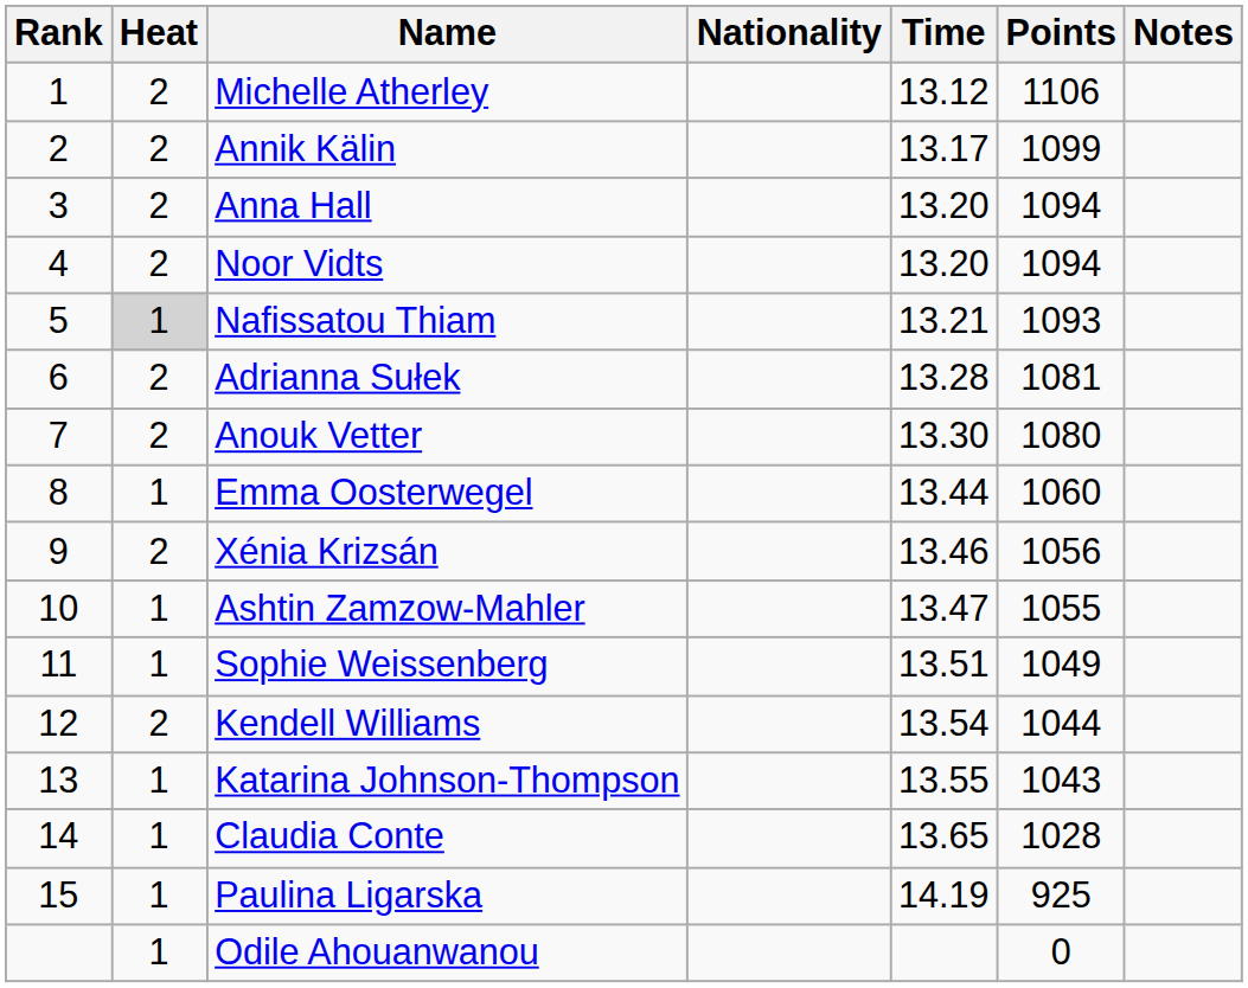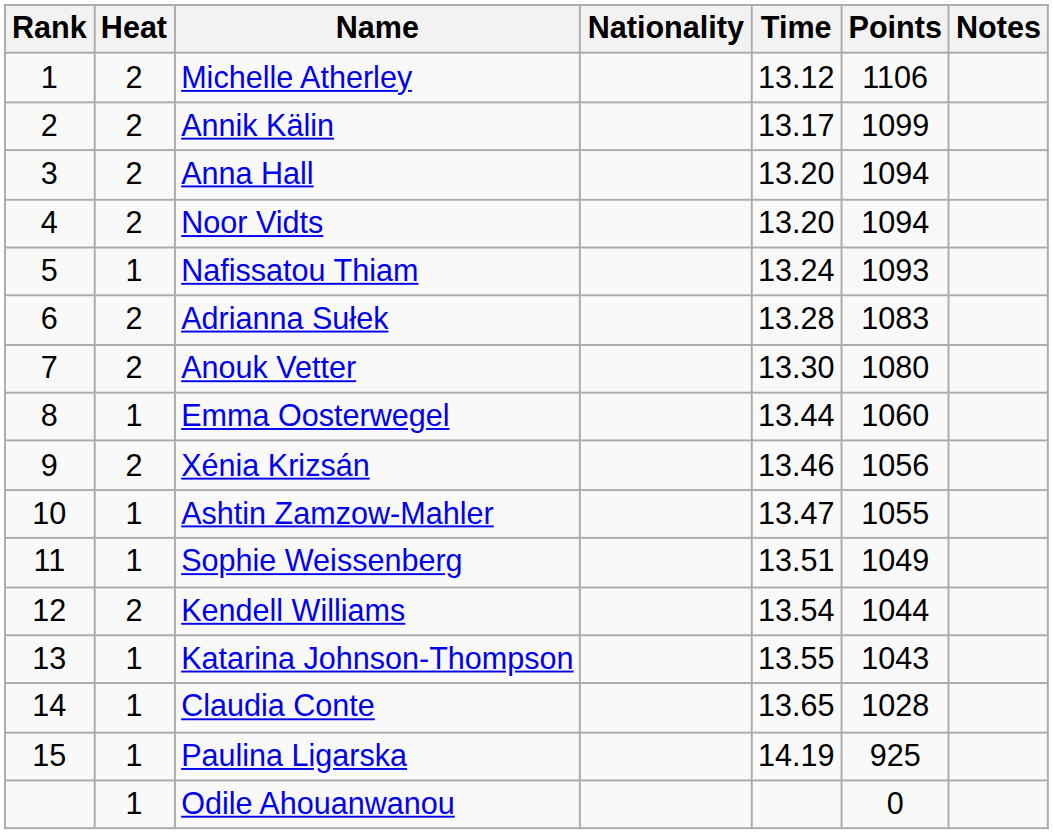 <table class="wikitable sortable" style="text-align:center">
 <tr>
 <th>Rank</th>
 <th>Heat</th>
 <th>Name</th>
 <th>Nationality</th>
 <th>Time</th>
 <th>Points</th>
 <th>Notes</th>
 </tr>
 <tr>
 <td>1</td>
 <td>2</td>
 <td align=left><a href='#'>Michelle Atherley</a></td>
 <td align=left></td>
 <td>13.12</td>
 <td>1106</td>
 <td></td>
 </tr>
 <tr>
 <td>2</td>
 <td>2</td>
 <td align=left><a href='#'>Annik Kälin</a></td>
 <td align=left></td>
 <td>13.17</td>
 <td>1099</td>
 <td></td>
 </tr>
 <tr>
 <td>3</td>
 <td>2</td>
 <td align=left><a href='#'>Anna Hall</a></td>
 <td align=left></td>
 <td>13.20</td>
 <td>1094</td>
 <td></td>
 </tr>
 <tr>
 <td>4</td>
 <td>2</td>
 <td align=left><a href='#'>Noor Vidts</a></td>
 <td align=left></td>
 <td>13.20</td>
 <td>1094</td>
 <td></td>
 </tr>
 <tr>
 <td>5</td>
-<td style="background: lightgrey;">1</td>
+<td>1</td>
 <td align=left><a href='#'>Nafissatou Thiam</a></td>
 <td align=left></td>
-<td>13.21</td>
+<td>13.24</td>
 <td>1093</td>
 <td></td>
 </tr>
 <tr>
 <td>6</td>
 <td>2</td>
 <td align=left><a href='#'>Adrianna Sułek</a></td>
 <td align=left></td>
 <td>13.28</td>
-<td>1081</td>
+<td>1083</td>
 <td></td>
 </tr>
 <tr>
 <td>7</td>
 <td>2</td>
 <td align=left><a href='#'>Anouk Vetter</a></td>
 <td align=left></td>
 <td>13.30</td>
 <td>1080</td>
 <td></td>
 </tr>
 <tr>
 <td>8</td>
 <td>1</td>
 <td align=left><a href='#'>Emma Oosterwegel</a></td>
 <td align=left></td>
 <td>13.44</td>
 <td>1060</td>
 <td></td>
 </tr>
 <tr>
 <td>9</td>
 <td>2</td>
 <td align=left><a href='#'>Xénia Krizsán</a></td>
 <td align=left></td>
 <td>13.46</td>
 <td>1056</td>
 <td></td>
 </tr>
 <tr>
 <td>10</td>
 <td>1</td>
 <td align=left><a href='#'>Ashtin Zamzow-Mahler</a></td>
 <td align=left></td>
 <td>13.47</td>
 <td>1055</td>
 <td></td>
 </tr>
 <tr>
 <td>11</td>
 <td>1</td>
 <td align=left><a href='#'>Sophie Weissenberg</a></td>
 <td align=left></td>
 <td>13.51</td>
 <td>1049</td>
 <td></td>
 </tr>
 <tr>
 <td>12</td>
 <td>2</td>
 <td align=left><a href='#'>Kendell Williams</a></td>
 <td align=left></td>
 <td>13.54</td>
 <td>1044</td>
 <td></td>
 </tr>
 <tr>
 <td>13</td>
 <td>1</td>
 <td align=left><a href='#'>Katarina Johnson-Thompson</a></td>
 <td align=left></td>
 <td>13.55</td>
 <td>1043</td>
 <td></td>
 </tr>
 <tr>
 <td>14</td>
 <td>1</td>
 <td align=left><a href='#'>Claudia Conte</a></td>
 <td align=left></td>
 <td>13.65</td>
 <td>1028</td>
 <td></td>
 </tr>
 <tr>
 <td>15</td>
 <td>1</td>
 <td align=left><a href='#'>Paulina Ligarska</a></td>
 <td align=left></td>
 <td>14.19</td>
 <td>925</td>
 <td></td>
 </tr>
 <tr>
 <td></td>
 <td>1</td>
 <td align=left><a href='#'>Odile Ahouanwanou</a></td>
 <td align=left></td>
 <td></td>
 <td>0</td>
 <td></td>
 </tr>
 </table>
